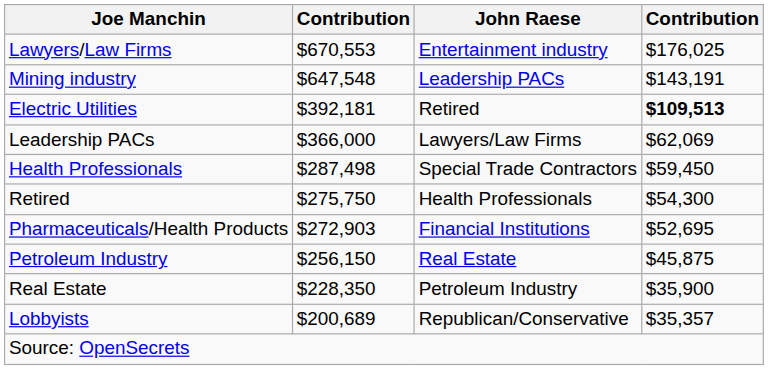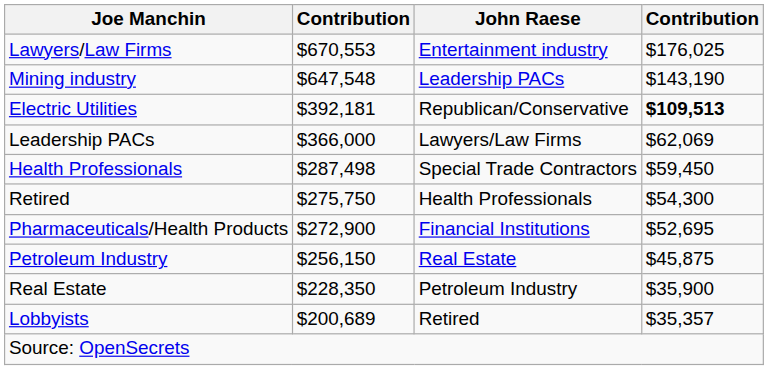 <table class="wikitable sortable">
 <tr>
 <th>Joe Manchin</th>
 <th>Contribution</th>
 <th>John Raese</th>
 <th>Contribution</th>
 </tr>
 <tr>
 <td><a href='#'>Lawyers</a>/<a href='#'>Law Firms</a></td>
 <td>$670,553</td>
 <td><a href='#'>Entertainment industry</a></td>
 <td>$176,025</td>
 </tr>
 <tr>
 <td><a href='#'>Mining industry</a></td>
 <td>$647,548</td>
 <td><a href='#'>Leadership PACs</a></td>
-<td>$143,191</td>
+<td>$143,190</td>
 </tr>
 <tr>
 <td><a href='#'>Electric Utilities</a></td>
 <td>$392,181</td>
-<td>Retired</td>
+<td>Republican/Conservative</td>
 <td><strong>$109,513</strong></td>
 </tr>
 <tr>
 <td>Leadership PACs</td>
 <td>$366,000</td>
 <td>Lawyers/Law Firms</td>
 <td>$62,069</td>
 </tr>
 <tr>
 <td><a href='#'>Health Professionals</a></td>
 <td>$287,498</td>
 <td>Special Trade Contractors</td>
 <td>$59,450</td>
 </tr>
 <tr>
 <td>Retired</td>
 <td>$275,750</td>
 <td>Health Professionals</td>
 <td>$54,300</td>
 </tr>
 <tr>
 <td><a href='#'>Pharmaceuticals</a>/Health Products</td>
-<td>$272,903</td>
+<td>$272,900</td>
 <td><a href='#'>Financial Institutions</a></td>
 <td>$52,695</td>
 </tr>
 <tr>
 <td><a href='#'>Petroleum Industry</a></td>
 <td>$256,150</td>
 <td><a href='#'>Real Estate</a></td>
 <td>$45,875</td>
 </tr>
 <tr>
 <td>Real Estate</td>
 <td>$228,350</td>
 <td>Petroleum Industry</td>
 <td>$35,900</td>
 </tr>
 <tr>
 <td><a href='#'>Lobbyists</a></td>
 <td>$200,689</td>
-<td>Republican/Conservative</td>
+<td>Retired</td>
 <td>$35,357</td>
 </tr>
 <tr>
 <td colspan=5>Source: <a href='#'>OpenSecrets</a></td>
 </tr>
 </table>
